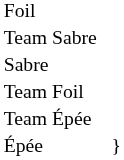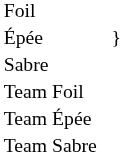 <table>
 <tr>
 <td>Foil</td>
 <td></td>
 <td></td>
 <td><br></td>
 </tr>
 <tr>
-<td>Team Sabre</td>
+<td>Épée</td>
 <td></td>
 <td></td>
-<td></td>
+<td>}<br></td>
 </tr>
 <tr>
 <td>Sabre</td>
 <td></td>
 <td></td>
 <td><br></td>
 </tr>
 <tr>
 <td>Team Foil</td>
 <td></td>
 <td></td>
 <td></td>
 </tr>
 <tr>
 <td>Team Épée</td>
 <td></td>
 <td></td>
 <td></td>
 </tr>
 <tr>
-<td>Épée</td>
+<td>Team Sabre</td>
 <td></td>
 <td></td>
-<td>}<br></td>
+<td></td>
 </tr>
 </table>
